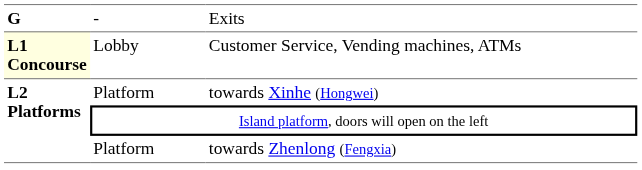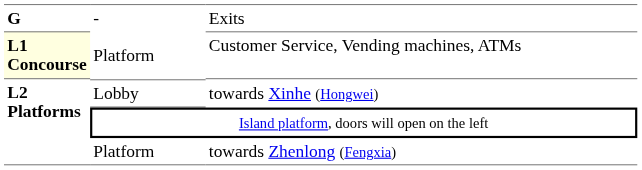 <table table border=0 cellspacing=0 cellpadding=3>
 <tr>
 <td style="border-top:solid 1px gray;" width=50 valign=top><strong>G</strong></td>
 <td style="border-top:solid 1px gray;" width=100 valign=top>-</td>
 <td style="border-top:solid 1px gray;" width=390 valign=top>Exits</td>
 </tr>
 <tr>
 <td style="background: lightyellow; border-bottom:solid 1px gray; border-top:solid 1px gray;" valign=top width=50><strong>L1<br>Concourse</strong></td>
-<td style="border-bottom:solid 1px gray; border-top:solid 1px gray;" valign=top width=100>Lobby</td>
+<td>Platform </td>
 <td style="border-bottom:solid 1px gray; border-top:solid 1px gray;" valign=top width=390>Customer Service, Vending machines, ATMs</td>
 </tr>
 <tr>
 <td style="border-bottom:solid 1px gray;" rowspan=4 valign=top><strong>L2<br>Platforms</strong></td>
-<td>Platform </td>
+<td style="border-bottom:solid 1px gray; border-top:solid 1px gray;" valign=top width=100>Lobby</td>
 <td>  towards <a href='#'>Xinhe</a> <small>(<a href='#'>Hongwei</a>)</small></td>
 </tr>
 <tr>
 <td style="border-right:solid 2px black;border-left:solid 2px black;border-top:solid 2px black;border-bottom:solid 2px black;text-align:center;" colspan=2><small><a href='#'>Island platform</a>, doors will open on the left</small></td>
 </tr>
 <tr>
 <td style="border-bottom:solid 1px gray;">Platform </td>
 <td style="border-bottom:solid 1px gray;"> towards <a href='#'>Zhenlong</a> <small>(<a href='#'>Fengxia</a>)</small> </td>
 </tr>
 </table>
